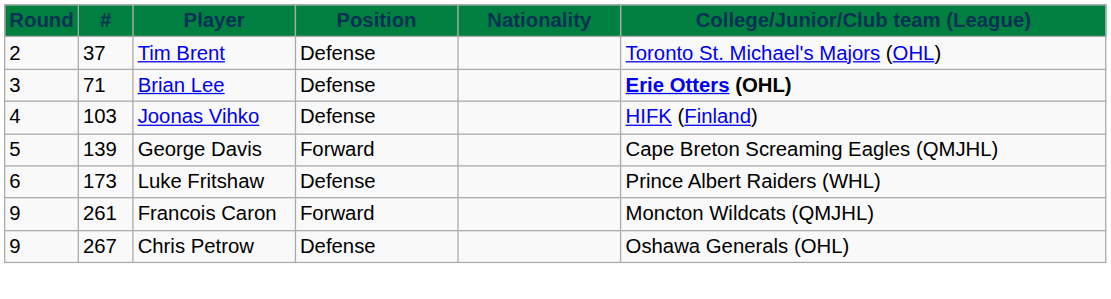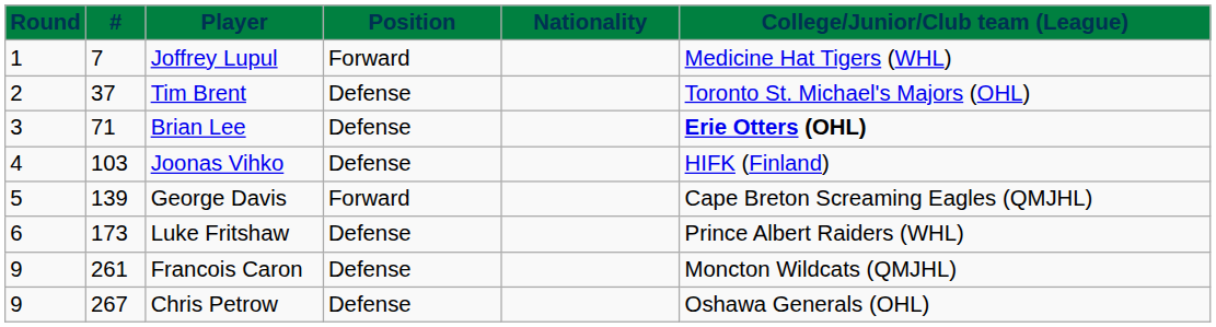 <table class="wikitable">
 <tr>
 <th style="background:#008040;color:#003153;"  width="5%">Round</th>
 <th style="background:#008040;color:#003153;"  width="5%">#</th>
 <th style="background:#008040;color:#003153;"  width="15%">Player</th>
 <th style="background:#008040;color:#003153;"  width="15%">Position</th>
 <th style="background:#008040;color:#003153;"  width="15%">Nationality</th>
 <th style="background:#008040;color:#003153;"  width="100%">College/Junior/Club team (League)</th>
+</tr>
+<tr>
+<td>1</td>
+<td>7</td>
+<td><a href='#'>Joffrey Lupul</a></td>
+<td>Forward</td>
+<td></td>
+<td><a href='#'>Medicine Hat Tigers</a> (<a href='#'>WHL</a>)</td>
 </tr>
 <tr>
 <td>2</td>
 <td>37</td>
 <td><a href='#'>Tim Brent</a></td>
 <td>Defense</td>
 <td></td>
 <td><a href='#'>Toronto St. Michael's Majors</a> (<a href='#'>OHL</a>)</td>
 </tr>
 <tr>
 <td>3</td>
 <td>71</td>
 <td><a href='#'>Brian Lee</a></td>
 <td>Defense</td>
 <td></td>
 <td><strong><a href='#'>Erie Otters</a> (OHL)</strong></td>
 </tr>
 <tr>
 <td>4</td>
 <td>103</td>
 <td><a href='#'>Joonas Vihko</a></td>
 <td>Defense</td>
 <td></td>
 <td><a href='#'>HIFK</a> (<a href='#'>Finland</a>)</td>
 </tr>
 <tr>
 <td>5</td>
 <td>139</td>
 <td>George Davis</td>
 <td>Forward</td>
 <td></td>
 <td>Cape Breton Screaming Eagles (QMJHL)</td>
 </tr>
 <tr>
 <td>6</td>
 <td>173</td>
 <td>Luke Fritshaw</td>
 <td>Defense</td>
 <td></td>
 <td>Prince Albert Raiders (WHL)</td>
 </tr>
 <tr>
 <td>9</td>
 <td>261</td>
 <td>Francois Caron</td>
-<td>Forward</td>
+<td>Defense</td>
 <td></td>
 <td>Moncton Wildcats (QMJHL)</td>
 </tr>
 <tr>
 <td>9</td>
 <td>267</td>
 <td>Chris Petrow</td>
 <td>Defense</td>
 <td></td>
 <td>Oshawa Generals (OHL)</td>
 </tr>
 </table>
